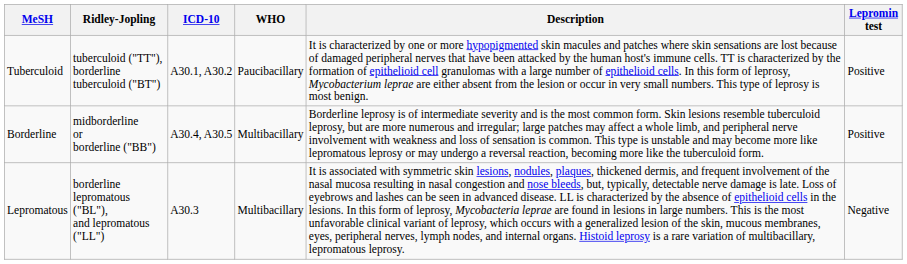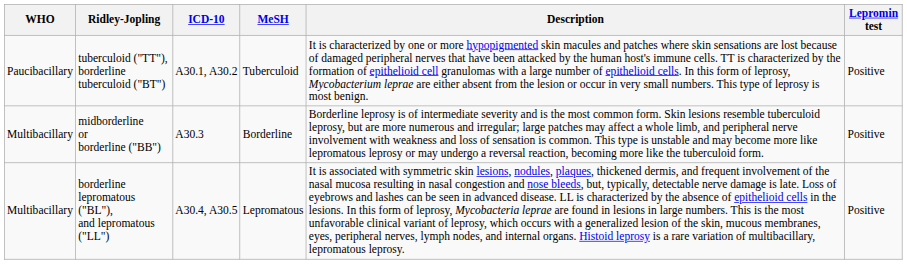 <table class="wikitable">
 <tr>
-<th><a href='#'>MeSH</a></th>
+<th>WHO</th>
 <th>Ridley-Jopling</th>
 <th><a href='#'>ICD-10</a></th>
-<th>WHO</th>
+<th><a href='#'>MeSH</a></th>
 <th>Description</th>
 <th><a href='#'>Lepromin</a> test</th>
 </tr>
 <tr>
-<td>Tuberculoid</td>
+<td>Paucibacillary</td>
 <td>tuberculoid ("TT"),<br>borderline<br>tuberculoid ("BT")</td>
 <td style="white-space:nowrap;">A30.1, A30.2</td>
-<td>Paucibacillary</td>
+<td>Tuberculoid</td>
 <td>It is characterized by one or more <a href='#'>hypopigmented</a> skin macules and patches where skin sensations are lost because of damaged peripheral nerves that have been attacked by the human host's immune cells. TT is characterized by the formation of <a href='#'>epithelioid cell</a> granulomas with a large number of <a href='#'>epithelioid cells</a>. In this form of leprosy, <em>Mycobacterium leprae</em> are either absent from the lesion or occur in very small numbers. This type of leprosy is most benign.</td>
 <td>Positive</td>
 </tr>
 <tr>
+<td>Multibacillary</td>
+<td style="white-space:nowrap;">midborderline<br>or<br>borderline ("BB")</td>
+<td>A30.3</td>
 <td>Borderline</td>
-<td style="white-space:nowrap;">midborderline<br>or<br>borderline ("BB")</td>
-<td>A30.4, A30.5</td>
-<td>Multibacillary</td>
 <td>Borderline leprosy is of intermediate severity and is the most common form. Skin lesions resemble tuberculoid leprosy, but are more numerous and irregular; large patches may affect a whole limb, and peripheral nerve involvement with weakness and loss of sensation is common. This type is unstable and may become more like lepromatous leprosy or may undergo a reversal reaction, becoming more like the tuberculoid form.</td>
 <td>Positive</td>
 </tr>
 <tr>
+<td>Multibacillary</td>
+<td>borderline lepromatous ("BL"),<br>and lepromatous ("LL")</td>
+<td>A30.4, A30.5</td>
 <td>Lepromatous</td>
-<td>borderline lepromatous ("BL"),<br>and lepromatous ("LL")</td>
-<td>A30.3</td>
-<td>Multibacillary</td>
 <td>It is associated with symmetric skin <a href='#'>lesions</a>, <a href='#'>nodules</a>, <a href='#'>plaques</a>, thickened dermis, and frequent involvement of the nasal mucosa resulting in nasal congestion and <a href='#'>nose bleeds</a>, but, typically, detectable nerve damage is late. Loss of eyebrows and lashes can be seen in advanced disease. LL is characterized by the absence of <a href='#'>epithelioid cells</a> in the lesions. In this form of leprosy, <em>Mycobacteria leprae</em> are found in lesions in large numbers. This is the most unfavorable clinical variant of leprosy, which occurs with a generalized lesion of the skin, mucous membranes, eyes, peripheral nerves, lymph nodes, and internal organs. <a href='#'>Histoid leprosy</a> is a rare variation of multibacillary, lepromatous leprosy.</td>
-<td>Negative</td>
+<td>Positive</td>
 </tr>
 </table>
